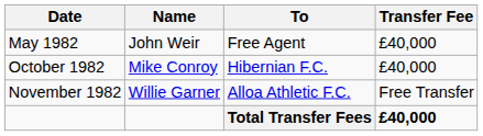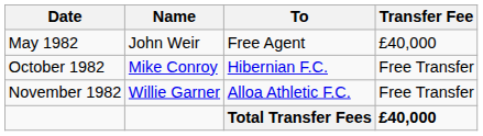 <table class="wikitable sortable">
 <tr>
 <th>Date</th>
 <th>Name</th>
 <th>To</th>
 <th>Transfer Fee</th>
 </tr>
 <tr>
 <td>May 1982</td>
 <td>John Weir</td>
 <td>Free Agent</td>
 <td>£40,000</td>
 </tr>
 <tr>
 <td>October 1982</td>
 <td><a href='#'>Mike Conroy</a></td>
 <td><a href='#'>Hibernian F.C.</a></td>
-<td>£40,000</td>
+<td>Free Transfer</td>
 </tr>
 <tr>
 <td>November 1982</td>
 <td><a href='#'>Willie Garner</a></td>
 <td><a href='#'>Alloa Athletic F.C.</a></td>
 <td>Free Transfer</td>
 </tr>
 <tr>
 <td></td>
 <td></td>
 <th>Total Transfer Fees</th>
 <td><strong>£40,000</strong></td>
 </tr>
 </table>
